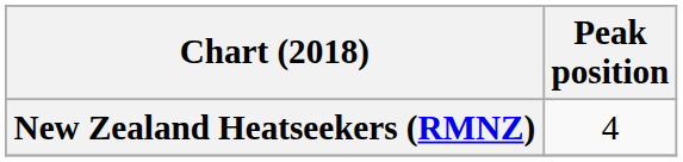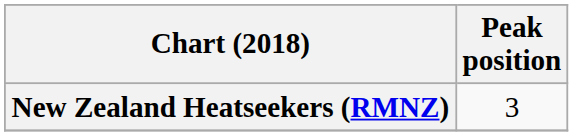 <table class="wikitable sortable plainrowheaders" style="text-align:center">
 <tr>
 <th scope="col">Chart (2018)</th>
 <th scope="col">Peak<br> position</th>
 </tr>
 <tr>
 <th scope="row">New Zealand Heatseekers (<a href='#'>RMNZ</a>)</th>
-<td>4</td>
+<td>3</td>
 </tr>
 <tr>
 </tr>
 </table>
